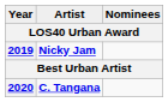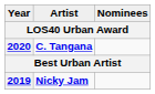 <table class="wikitable sortable">
 <tr>
 <th style="background:#efefef;">Year</th>
 <th style="background:#efefef;">Artist</th>
 <th style="background:#efefef;" class="unsortable">Nominees</th>
 </tr>
 <tr>
 <th colspan=3>LOS40 Urban Award</th>
 </tr>
 <tr>
-<th scope="row"><a href='#'>2019</a></th>
-<td><strong><a href='#'>Nicky Jam</a></strong></td>
+<th scope="row"><a href='#'>2020</a></th>
+<td><strong><a href='#'>C. Tangana</a></strong></td>
 <td></td>
 </tr>
 <tr>
 <th colspan=3>Best Urban Artist</th>
 </tr>
 <tr>
-<th scope="row"><a href='#'>2020</a></th>
-<td><strong><a href='#'>C. Tangana</a></strong></td>
+<th scope="row"><a href='#'>2019</a></th>
+<td><strong><a href='#'>Nicky Jam</a></strong></td>
 <td></td>
 </tr>
 </table>
